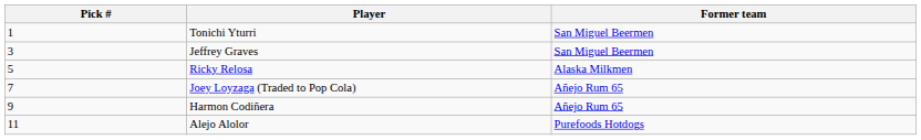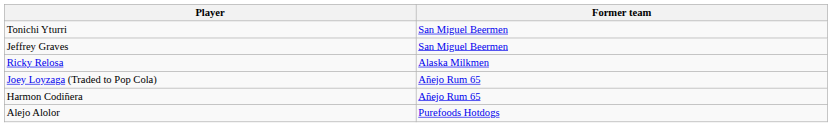 <table class="wikitable sortable">
 <tr>
-<th width="5%">Pick #</th>
 <th width="10%">Player</th>
 <th width="10%">Former team</th>
 </tr>
 <tr>
-<td>1</td>
 <td>Tonichi Yturri</td>
 <td><a href='#'>San Miguel Beermen</a></td>
 </tr>
 <tr>
-<td>3</td>
 <td>Jeffrey Graves</td>
 <td><a href='#'>San Miguel Beermen</a></td>
 </tr>
 <tr>
-<td>5</td>
 <td><a href='#'>Ricky Relosa</a></td>
 <td><a href='#'>Alaska Milkmen</a></td>
 </tr>
 <tr>
-<td>7</td>
 <td><a href='#'>Joey Loyzaga</a> (Traded to Pop Cola)</td>
 <td><a href='#'>Añejo Rum 65</a></td>
 </tr>
 <tr>
-<td>9</td>
 <td>Harmon Codiñera</td>
 <td><a href='#'>Añejo Rum 65</a></td>
 </tr>
 <tr>
-<td>11</td>
 <td>Alejo Alolor</td>
 <td><a href='#'>Purefoods Hotdogs</a></td>
 </tr>
 </table>
